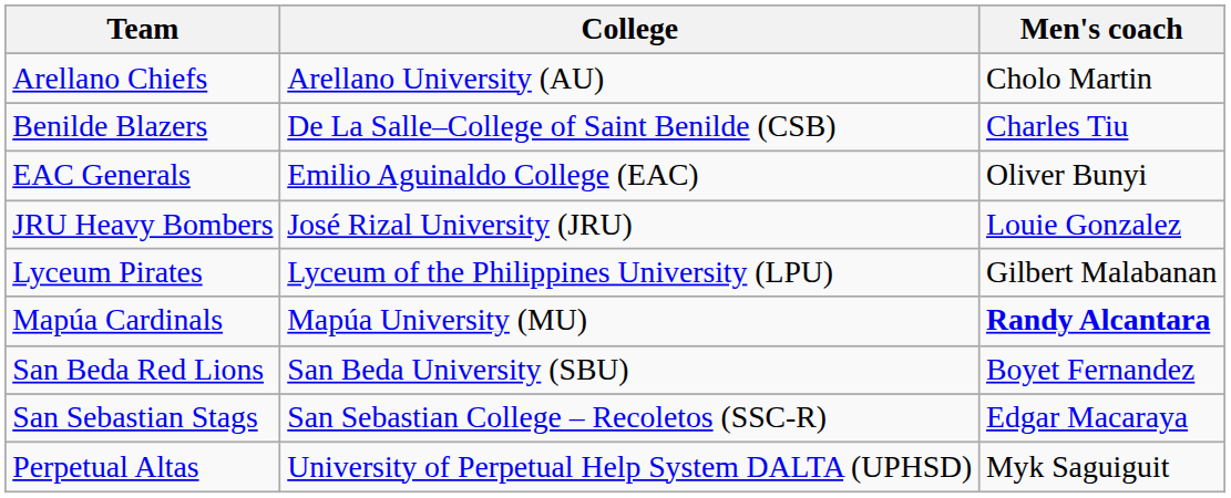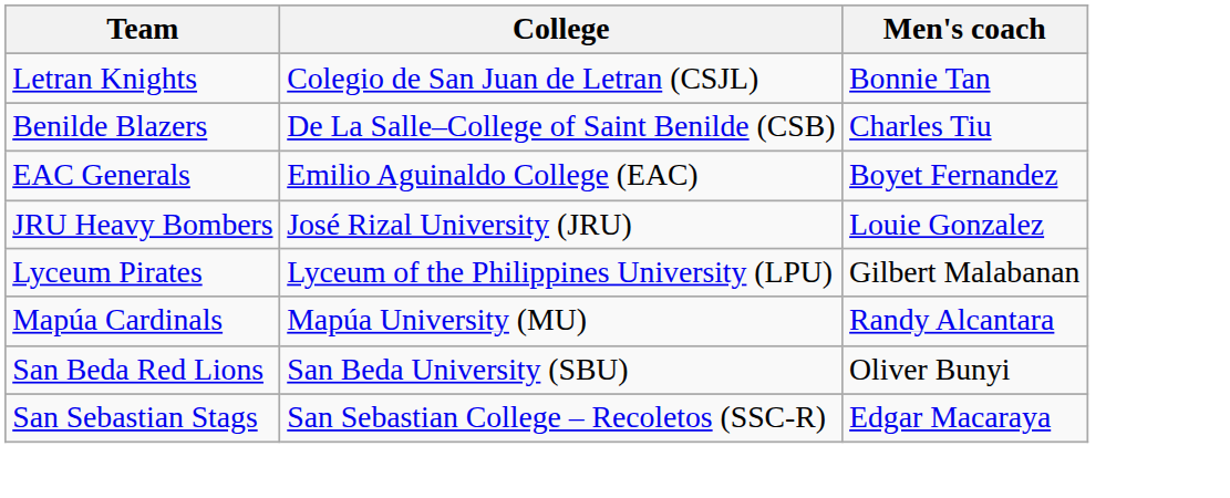 <table class="wikitable">
 <tr>
 <th>Team</th>
 <th>College</th>
 <th>Men's coach</th>
 </tr>
 <tr>
-<td><a href='#'>Arellano Chiefs</a></td>
-<td><a href='#'>Arellano University</a> (AU)</td>
-<td>Cholo Martin</td>
+<td><a href='#'>Letran Knights</a></td>
+<td><a href='#'>Colegio de San Juan de Letran</a> (CSJL)</td>
+<td><a href='#'>Bonnie Tan</a></td>
 </tr>
 <tr>
 <td><a href='#'>Benilde Blazers</a></td>
 <td><a href='#'>De La Salle–College of Saint Benilde</a> (CSB)</td>
 <td><a href='#'>Charles Tiu</a></td>
 </tr>
 <tr>
 <td><a href='#'>EAC Generals</a></td>
 <td><a href='#'>Emilio Aguinaldo College</a> (EAC)</td>
-<td>Oliver Bunyi</td>
+<td><a href='#'>Boyet Fernandez</a></td>
 </tr>
 <tr>
 <td><a href='#'>JRU Heavy Bombers</a></td>
 <td><a href='#'>José Rizal University</a> (JRU)</td>
 <td><a href='#'>Louie Gonzalez</a></td>
 </tr>
 <tr>
 <td><a href='#'>Lyceum Pirates</a></td>
 <td><a href='#'>Lyceum of the Philippines University</a> (LPU)</td>
 <td>Gilbert Malabanan</td>
 </tr>
 <tr>
 <td><a href='#'>Mapúa Cardinals</a></td>
 <td><a href='#'>Mapúa University</a> (MU)</td>
-<td><strong><a href='#'>Randy Alcantara</a></strong></td>
+<td><a href='#'>Randy Alcantara</a></td>
 </tr>
 <tr>
 <td><a href='#'>San Beda Red Lions</a></td>
 <td><a href='#'>San Beda University</a> (SBU)</td>
-<td><a href='#'>Boyet Fernandez</a></td>
+<td>Oliver Bunyi</td>
 </tr>
 <tr>
 <td><a href='#'>San Sebastian Stags</a></td>
 <td><a href='#'>San Sebastian College – Recoletos</a> (SSC-R)</td>
 <td><a href='#'>Edgar Macaraya</a></td>
 </tr>
-<tr>
-<td><a href='#'>Perpetual Altas</a></td>
-<td><a href='#'>University of Perpetual Help System DALTA</a> (UPHSD)</td>
-<td>Myk Saguiguit</td>
-</tr>
 </table>
